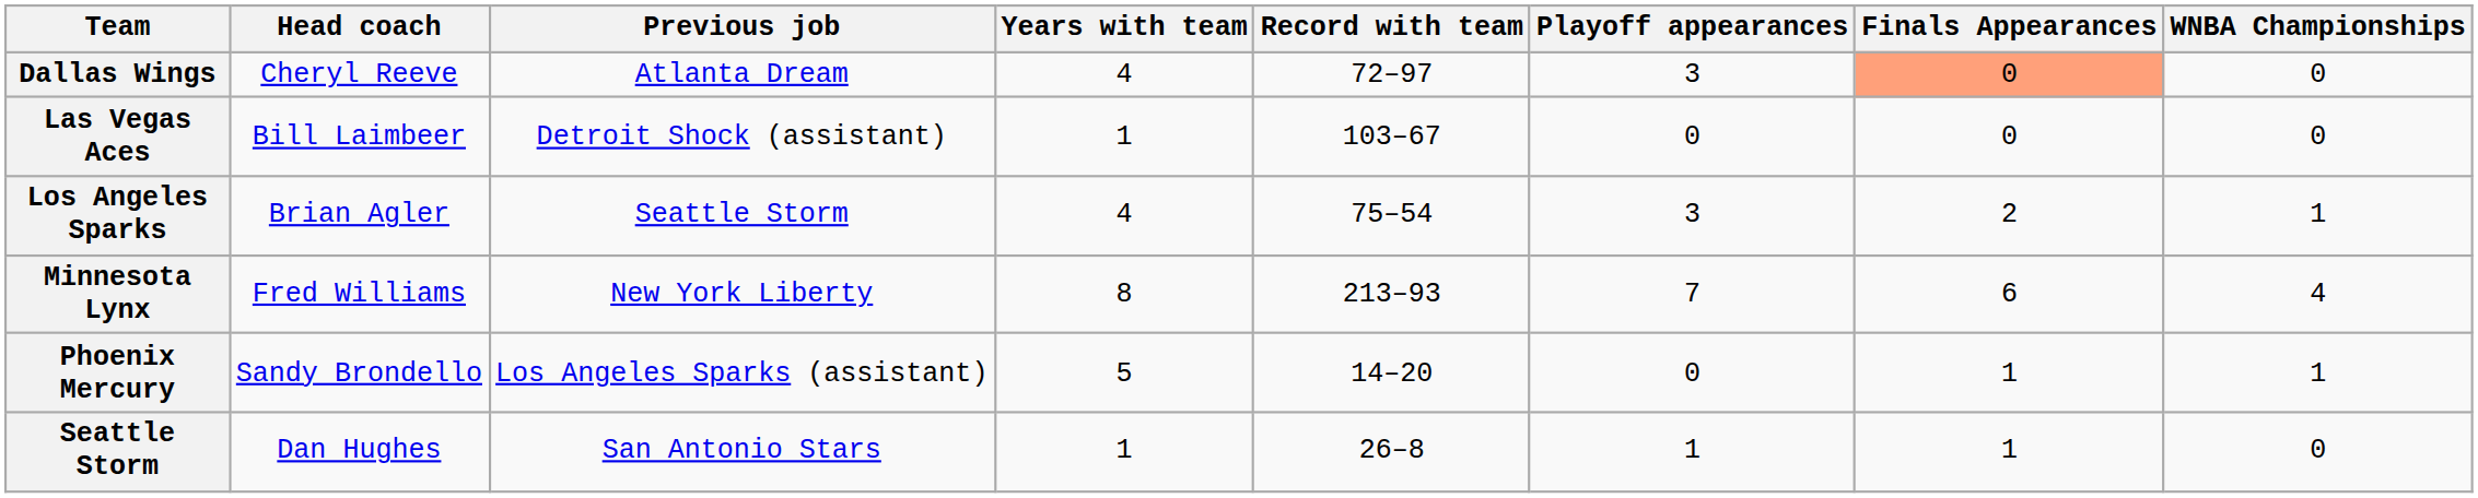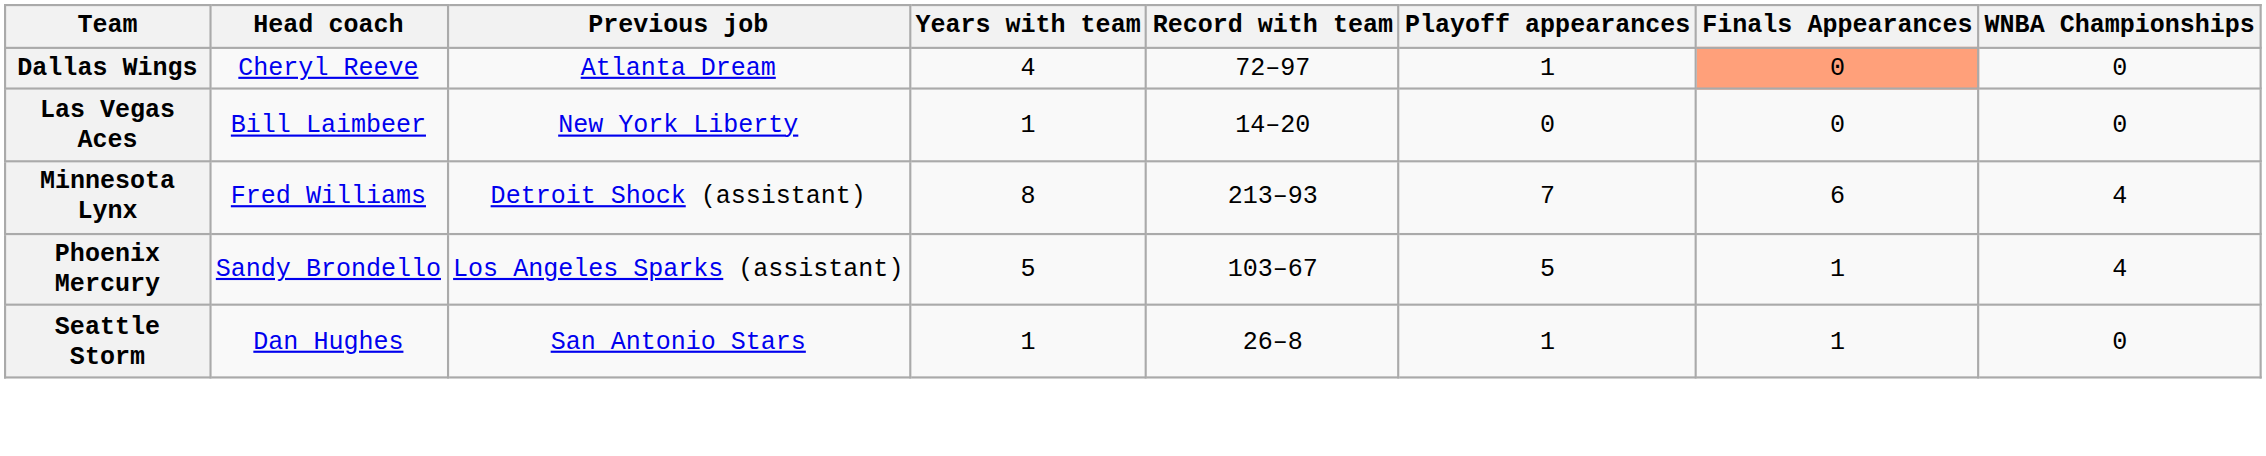 <table class="wikitable sortable" style="text-align: center;font-size:90%;">
 <tr>
 <th width="90">Team</th>
 <th>Head coach</th>
 <th>Previous job</th>
 <th>Years with team</th>
 <th>Record with team</th>
 <th>Playoff appearances</th>
 <th>Finals Appearances</th>
 <th>WNBA Championships</th>
 </tr>
 <tr>
 <th style=>Dallas Wings</th>
 <td><a href='#'>Cheryl Reeve</a></td>
 <td><a href='#'>Atlanta Dream</a></td>
 <td>4</td>
 <td>72–97</td>
-<td>3</td>
+<td>1</td>
 <td style="background: lightsalmon;">0</td>
 <td>0</td>
 </tr>
 <tr>
 <th style=>Las Vegas Aces</th>
 <td><a href='#'>Bill Laimbeer</a></td>
-<td><a href='#'>Detroit Shock</a> (assistant)</td>
+<td><a href='#'>New York Liberty</a></td>
 <td>1</td>
-<td>103–67</td>
+<td>14–20</td>
 <td>0</td>
 <td>0</td>
 <td>0</td>
 </tr>
 <tr>
-<th style=>Los Angeles Sparks</th>
-<td><a href='#'>Brian Agler</a></td>
-<td><a href='#'>Seattle Storm</a></td>
-<td>4</td>
-<td>75–54</td>
-<td>3</td>
-<td>2</td>
-<td>1</td>
-</tr>
-<tr>
 <th style=>Minnesota Lynx</th>
 <td><a href='#'>Fred Williams</a></td>
-<td><a href='#'>New York Liberty</a></td>
+<td><a href='#'>Detroit Shock</a> (assistant)</td>
 <td>8</td>
 <td>213–93</td>
 <td>7</td>
 <td>6</td>
 <td>4</td>
 </tr>
 <tr>
 <th style=>Phoenix Mercury</th>
 <td><a href='#'>Sandy Brondello</a></td>
 <td><a href='#'>Los Angeles Sparks</a> (assistant)</td>
 <td>5</td>
-<td>14–20</td>
-<td>0</td>
+<td>103–67</td>
+<td>5</td>
 <td>1</td>
-<td>1</td>
+<td>4</td>
 </tr>
 <tr>
 <th style=>Seattle Storm</th>
 <td><a href='#'>Dan Hughes</a></td>
 <td><a href='#'>San Antonio Stars</a></td>
 <td>1</td>
 <td>26–8</td>
 <td>1</td>
 <td>1</td>
 <td>0</td>
 </tr>
 </table>
